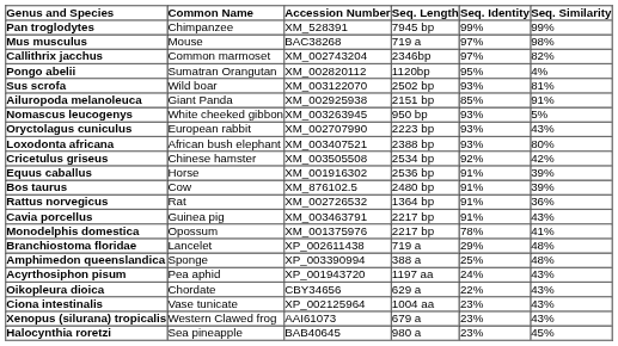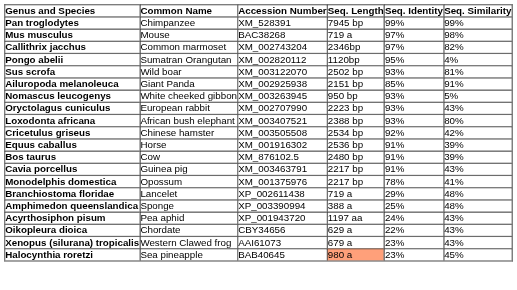 <table border="1" cellspacing="0" cellpadding="0">
 <tr>
 <td nowrap="" valign="top"><strong>Genus and Species</strong></td>
 <td nowrap="" valign="top"><strong>Common Name</strong></td>
 <td nowrap="" valign="top"><strong>Accession Number</strong></td>
 <td nowrap="" valign="top"><strong>Seq. Length</strong></td>
 <td nowrap="" valign="top"><strong>Seq. Identity</strong></td>
 <td nowrap="" valign="top"><strong>Seq. Similarity</strong></td>
 </tr>
 <tr>
 <td nowrap="" valign="top"><strong>Pan troglodytes</strong></td>
 <td nowrap="" valign="top">Chimpanzee</td>
 <td nowrap="" valign="top">XM_528391</td>
 <td nowrap="" valign="top">7945 bp</td>
 <td nowrap="" valign="top">99%</td>
 <td nowrap="" valign="top">99%</td>
 </tr>
 <tr>
 <td nowrap="" valign="top"><strong>Mus musculus</strong></td>
 <td nowrap="" valign="top">Mouse</td>
 <td nowrap="" valign="top">BAC38268</td>
 <td nowrap="" valign="top">719 a</td>
 <td nowrap="" valign="top">97%</td>
 <td nowrap="" valign="top">98%</td>
 </tr>
 <tr>
 <td nowrap="" valign="top"><strong>Callithrix jacchus </strong></td>
 <td nowrap="" valign="top">Common marmoset</td>
 <td nowrap="" valign="top">XM_002743204</td>
 <td nowrap="" valign="top">2346bp</td>
 <td nowrap="" valign="top">97%</td>
 <td nowrap="" valign="top">82%</td>
 </tr>
 <tr>
 <td nowrap="" valign="top"><strong>Pongo abelii</strong></td>
 <td nowrap="" valign="top">Sumatran Orangutan</td>
 <td nowrap="" valign="top">XM_002820112</td>
 <td nowrap="" valign="top">1120bp</td>
 <td nowrap="" valign="top">95%</td>
 <td nowrap="" valign="top">4%</td>
 </tr>
 <tr>
 <td nowrap="" valign="top"><strong>Sus scrofa</strong></td>
 <td nowrap="" valign="top">Wild boar</td>
 <td nowrap="" valign="top">XM_003122070</td>
 <td nowrap="" valign="top">2502 bp</td>
 <td nowrap="" valign="top">93%</td>
 <td nowrap="" valign="top">81%</td>
 </tr>
 <tr>
 <td nowrap="" valign="top"><strong>Ailuropoda melanoleuca</strong></td>
 <td nowrap="" valign="top">Giant Panda</td>
 <td nowrap="" valign="top">XM_002925938</td>
 <td nowrap="" valign="top">2151 bp</td>
 <td nowrap="" valign="top">85%</td>
 <td nowrap="" valign="top">91%</td>
 </tr>
 <tr>
 <td nowrap="" valign="top"><strong>Nomascus leucogenys</strong></td>
 <td nowrap="" valign="top">White cheeked gibbon</td>
 <td nowrap="" valign="top">XM_003263945</td>
 <td nowrap="" valign="top">950 bp</td>
 <td nowrap="" valign="top">93%</td>
 <td nowrap="" valign="top">5%</td>
 </tr>
 <tr>
 <td nowrap="" valign="top"><strong>Oryctolagus cuniculus</strong></td>
 <td nowrap="" valign="top">European rabbit</td>
 <td nowrap="" valign="top">XM_002707990</td>
 <td nowrap="" valign="top">2223 bp</td>
 <td nowrap="" valign="top">93%</td>
 <td nowrap="" valign="top">43%</td>
 </tr>
 <tr>
 <td nowrap="" valign="top"><strong>Loxodonta africana </strong></td>
 <td nowrap="" valign="top">African bush elephant</td>
 <td nowrap="" valign="top">XM_003407521</td>
 <td nowrap="" valign="top">2388 bp</td>
 <td nowrap="" valign="top">93%</td>
 <td nowrap="" valign="top">80%</td>
 </tr>
 <tr>
 <td nowrap="" valign="top"><strong>Cricetulus griseus </strong></td>
 <td nowrap="" valign="top">Chinese hamster</td>
 <td nowrap="" valign="top">XM_003505508</td>
 <td nowrap="" valign="top">2534 bp</td>
 <td nowrap="" valign="top">92%</td>
 <td nowrap="" valign="top">42%</td>
 </tr>
 <tr>
 <td nowrap="" valign="top"><strong>Equus caballus</strong></td>
 <td nowrap="" valign="top">Horse</td>
 <td nowrap="" valign="top">XM_001916302</td>
 <td nowrap="" valign="top">2536 bp</td>
 <td nowrap="" valign="top">91%</td>
 <td nowrap="" valign="top">39%</td>
 </tr>
 <tr>
 <td nowrap="" valign="top"><strong>Bos taurus</strong></td>
 <td nowrap="" valign="top">Cow</td>
 <td nowrap="" valign="top">XM_876102.5</td>
 <td nowrap="" valign="top">2480 bp</td>
 <td nowrap="" valign="top">91%</td>
 <td nowrap="" valign="top">39%</td>
 </tr>
 <tr>
-<td nowrap="" valign="top"><strong>Rattus norvegicus</strong></td>
-<td nowrap="" valign="top">Rat</td>
-<td nowrap="" valign="top">XM_002726532</td>
-<td nowrap="" valign="top">1364 bp</td>
-<td nowrap="" valign="top">91%</td>
-<td nowrap="" valign="top">36%</td>
-</tr>
-<tr>
 <td nowrap="" valign="top"><strong>Cavia porcellus</strong></td>
 <td nowrap="" valign="top">Guinea pig</td>
 <td nowrap="" valign="top">XM_003463791</td>
 <td nowrap="" valign="top">2217 bp</td>
 <td nowrap="" valign="top">91%</td>
 <td nowrap="" valign="top">43%</td>
 </tr>
 <tr>
 <td nowrap="" valign="top"><strong>Monodelphis domestica</strong></td>
 <td nowrap="" valign="top">Opossum</td>
 <td nowrap="" valign="top">XM_001375976</td>
 <td nowrap="" valign="top">2217 bp</td>
 <td nowrap="" valign="top">78%</td>
 <td nowrap="" valign="top">41%</td>
 </tr>
 <tr>
 <td nowrap="" valign="top"><strong>Branchiostoma floridae</strong></td>
 <td nowrap="" valign="top">Lancelet</td>
 <td nowrap="" valign="top">XP_002611438</td>
 <td nowrap="" valign="top">719 a</td>
 <td nowrap="" valign="top">29%</td>
 <td nowrap="" valign="top">48%</td>
 </tr>
 <tr>
 <td nowrap="" valign="top"><strong>Amphimedon queenslandica</strong></td>
 <td nowrap="" valign="top">Sponge</td>
 <td nowrap="" valign="top">XP_003390994</td>
 <td nowrap="" valign="top">388 a</td>
 <td nowrap="" valign="top">25%</td>
 <td nowrap="" valign="top">48%</td>
 </tr>
 <tr>
 <td nowrap="" valign="top"><strong>Acyrthosiphon pisum</strong></td>
 <td nowrap="" valign="top">Pea aphid</td>
 <td nowrap="" valign="top">XP_001943720</td>
 <td nowrap="" valign="top">1197 aa</td>
 <td nowrap="" valign="top">24%</td>
 <td nowrap="" valign="top">43%</td>
 </tr>
 <tr>
 <td nowrap="" valign="top"><strong>Oikopleura dioica</strong></td>
 <td nowrap="" valign="top">Chordate</td>
 <td nowrap="" valign="top">CBY34656</td>
 <td nowrap="" valign="top">629 a</td>
 <td nowrap="" valign="top">22%</td>
 <td nowrap="" valign="top">43%</td>
 </tr>
 <tr>
-<td nowrap="" valign="top"><strong>Ciona intestinalis</strong></td>
-<td nowrap="" valign="top">Vase tunicate</td>
-<td nowrap="" valign="top">XP_002125964</td>
-<td nowrap="" valign="top">1004 aa</td>
-<td nowrap="" valign="top">23%</td>
-<td nowrap="" valign="top">43%</td>
-</tr>
-<tr>
 <td nowrap="" valign="top"><strong>Xenopus (silurana) tropicalis</strong></td>
 <td nowrap="" valign="top">Western Clawed frog</td>
 <td nowrap="" valign="top">AAI61073</td>
 <td nowrap="" valign="top">679 a</td>
 <td nowrap="" valign="top">23%</td>
 <td nowrap="" valign="top">43%</td>
 </tr>
 <tr>
 <td nowrap="" valign="top"><strong>Halocynthia roretzi</strong></td>
 <td nowrap="" valign="top">Sea pineapple</td>
 <td nowrap="" valign="top">BAB40645</td>
-<td nowrap="" valign="top">980 a</td>
+<td nowrap="" valign="top" style="background: lightsalmon;">980 a</td>
 <td nowrap="" valign="top">23%</td>
 <td nowrap="" valign="top">45%</td>
 </tr>
 </table>
